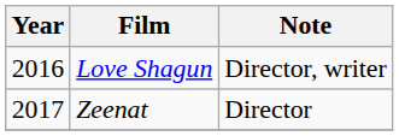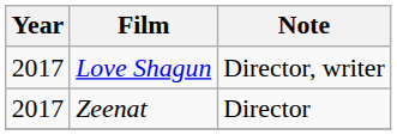 <table class="wikitable sortable">
 <tr>
 <th>Year</th>
 <th>Film</th>
 <th>Note</th>
 </tr>
 <tr>
-<td>2016</td>
+<td>2017</td>
 <td><em><a href='#'>Love Shagun</a></em></td>
 <td>Director, writer</td>
 </tr>
 <tr>
 <td>2017</td>
 <td><em>Zeenat</em></td>
 <td>Director</td>
 </tr>
 <tr>
 </tr>
 </table>
